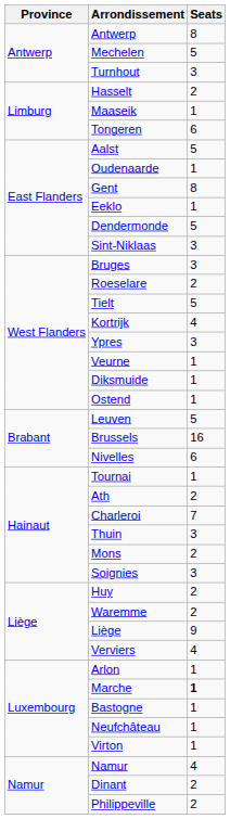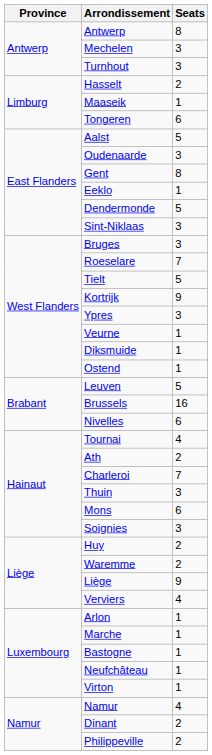 <table class="wikitable">
 <tr>
 <th>Province</th>
 <th>Arrondissement</th>
 <th>Seats</th>
 </tr>
 <tr>
 <td rowspan="3"><a href='#'>Antwerp</a></td>
 <td><a href='#'>Antwerp</a></td>
 <td>8</td>
 </tr>
 <tr>
 <td><a href='#'>Mechelen</a></td>
-<td>5</td>
+<td>3</td>
 </tr>
 <tr>
 <td><a href='#'>Turnhout</a></td>
 <td>3</td>
 </tr>
 <tr>
 <td rowspan="3"><a href='#'>Limburg</a></td>
 <td><a href='#'>Hasselt</a></td>
 <td>2</td>
 </tr>
 <tr>
 <td><a href='#'>Maaseik</a></td>
 <td>1</td>
 </tr>
 <tr>
 <td><a href='#'>Tongeren</a></td>
 <td>6</td>
 </tr>
 <tr>
 <td rowspan="6"><a href='#'>East Flanders</a></td>
 <td><a href='#'>Aalst</a></td>
 <td>5</td>
 </tr>
 <tr>
 <td><a href='#'>Oudenaarde</a></td>
-<td>1</td>
+<td>3</td>
 </tr>
 <tr>
 <td><a href='#'>Gent</a></td>
 <td>8</td>
 </tr>
 <tr>
 <td><a href='#'>Eeklo</a></td>
 <td>1</td>
 </tr>
 <tr>
 <td><a href='#'>Dendermonde</a></td>
 <td>5</td>
 </tr>
 <tr>
 <td><a href='#'>Sint-Niklaas</a></td>
 <td>3</td>
 </tr>
 <tr>
 <td rowspan="8"><a href='#'>West Flanders</a></td>
 <td><a href='#'>Bruges</a></td>
 <td>3</td>
 </tr>
 <tr>
 <td><a href='#'>Roeselare</a></td>
-<td>2</td>
+<td>7</td>
 </tr>
 <tr>
 <td><a href='#'>Tielt</a></td>
 <td>5</td>
 </tr>
 <tr>
 <td><a href='#'>Kortrijk</a></td>
-<td>4</td>
+<td>9</td>
 </tr>
 <tr>
 <td><a href='#'>Ypres</a></td>
 <td>3</td>
 </tr>
 <tr>
 <td><a href='#'>Veurne</a></td>
 <td>1</td>
 </tr>
 <tr>
 <td><a href='#'>Diksmuide</a></td>
 <td>1</td>
 </tr>
 <tr>
 <td><a href='#'>Ostend</a></td>
 <td>1</td>
 </tr>
 <tr>
 <td rowspan="3"><a href='#'>Brabant</a></td>
 <td><a href='#'>Leuven</a></td>
 <td>5</td>
 </tr>
 <tr>
 <td><a href='#'>Brussels</a></td>
 <td>16</td>
 </tr>
 <tr>
 <td><a href='#'>Nivelles</a></td>
 <td>6</td>
 </tr>
 <tr>
 <td rowspan="6"><a href='#'>Hainaut</a></td>
 <td><a href='#'>Tournai</a></td>
-<td>1</td>
+<td>4</td>
 </tr>
 <tr>
 <td><a href='#'>Ath</a></td>
 <td>2</td>
 </tr>
 <tr>
 <td><a href='#'>Charleroi</a></td>
 <td>7</td>
 </tr>
 <tr>
 <td><a href='#'>Thuin</a></td>
 <td>3</td>
 </tr>
 <tr>
 <td><a href='#'>Mons</a></td>
-<td>2</td>
+<td>6</td>
 </tr>
 <tr>
 <td><a href='#'>Soignies</a></td>
 <td>3</td>
 </tr>
 <tr>
 <td rowspan="4"><a href='#'>Liège</a></td>
 <td><a href='#'>Huy</a></td>
 <td>2</td>
 </tr>
 <tr>
 <td><a href='#'>Waremme</a></td>
 <td>2</td>
 </tr>
 <tr>
 <td><a href='#'>Liège</a></td>
 <td>9</td>
 </tr>
 <tr>
 <td><a href='#'>Verviers</a></td>
 <td>4</td>
 </tr>
 <tr>
 <td rowspan="5"><a href='#'>Luxembourg</a></td>
 <td><a href='#'>Arlon</a></td>
 <td>1</td>
 </tr>
 <tr>
 <td><a href='#'>Marche</a></td>
-<td><strong>1</strong></td>
+<td>1</td>
 </tr>
 <tr>
 <td><a href='#'>Bastogne</a></td>
 <td>1</td>
 </tr>
 <tr>
 <td><a href='#'>Neufchâteau</a></td>
 <td>1</td>
 </tr>
 <tr>
 <td><a href='#'>Virton</a></td>
 <td>1</td>
 </tr>
 <tr>
 <td rowspan="3"><a href='#'>Namur</a></td>
 <td><a href='#'>Namur</a></td>
 <td>4</td>
 </tr>
 <tr>
 <td><a href='#'>Dinant</a></td>
 <td>2</td>
 </tr>
 <tr>
 <td><a href='#'>Philippeville</a></td>
 <td>2</td>
 </tr>
 </table>
